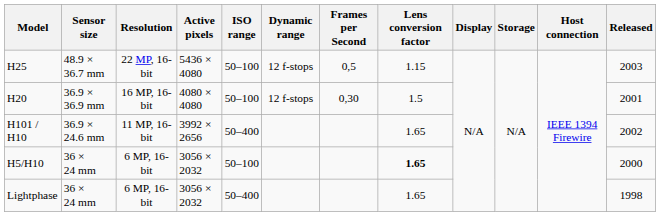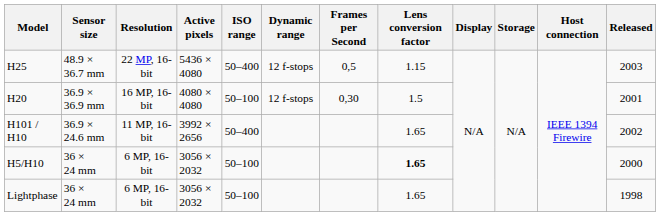 <table class="wikitable" style="font-size:95%;">
 <tr>
 <th>Model</th>
 <th>Sensor size</th>
 <th>Resolution</th>
 <th>Active pixels</th>
 <th>ISO range</th>
 <th>Dynamic range</th>
 <th>Frames per Second</th>
 <th>Lens conversion factor</th>
 <th>Display</th>
 <th>Storage</th>
 <th>Host connection</th>
 <th>Released</th>
 </tr>
 <tr>
 <td>H25</td>
 <td>48.9 × 36.7 mm</td>
 <td align=center>22 <a href='#'>MP</a>, 16-bit</td>
 <td>5436 × 4080</td>
-<td align=center>50–100</td>
+<td align=center>50–400</td>
 <td align=center>12 f-stops</td>
 <td align=center>0,5</td>
 <td align=center>1.15</td>
 <td rowspan=5 align=center>N/A</td>
 <td rowspan=5 align=center>N/A</td>
 <td rowspan=5 align=center><a href='#'>IEEE 1394 Firewire</a></td>
 <td align=center>2003</td>
 </tr>
 <tr>
 <td>H20</td>
 <td>36.9 × 36.9 mm</td>
 <td align=center>16 MP, 16-bit</td>
 <td>4080 × 4080</td>
 <td align=center>50–100</td>
 <td align=center>12 f-stops</td>
 <td align=center>0,30</td>
 <td align=center>1.5</td>
 <td align=center>2001</td>
 </tr>
 <tr>
 <td>H101 / H10</td>
 <td>36.9 × 24.6 mm</td>
 <td align=center>11 MP, 16-bit</td>
 <td>3992 × 2656</td>
 <td align=center>50–400</td>
 <td align=center></td>
 <td align=center></td>
 <td align=center>1.65</td>
 <td align=center>2002</td>
 </tr>
 <tr>
 <td>H5/H10</td>
 <td>36 × 24 mm</td>
 <td align=center>6 MP, 16-bit</td>
 <td>3056 × 2032</td>
 <td align=center>50–100</td>
 <td align=center></td>
 <td align=center></td>
 <td align=center><strong>1.65</strong></td>
 <td align=center>2000</td>
 </tr>
 <tr>
 <td>Lightphase</td>
 <td>36 × 24 mm</td>
 <td align=center>6 MP, 16-bit</td>
 <td>3056 × 2032</td>
-<td align=center>50–400</td>
+<td align=center>50–100</td>
 <td align=center></td>
 <td align=center></td>
 <td align=center>1.65</td>
 <td align=center>1998</td>
 </tr>
 </table>
